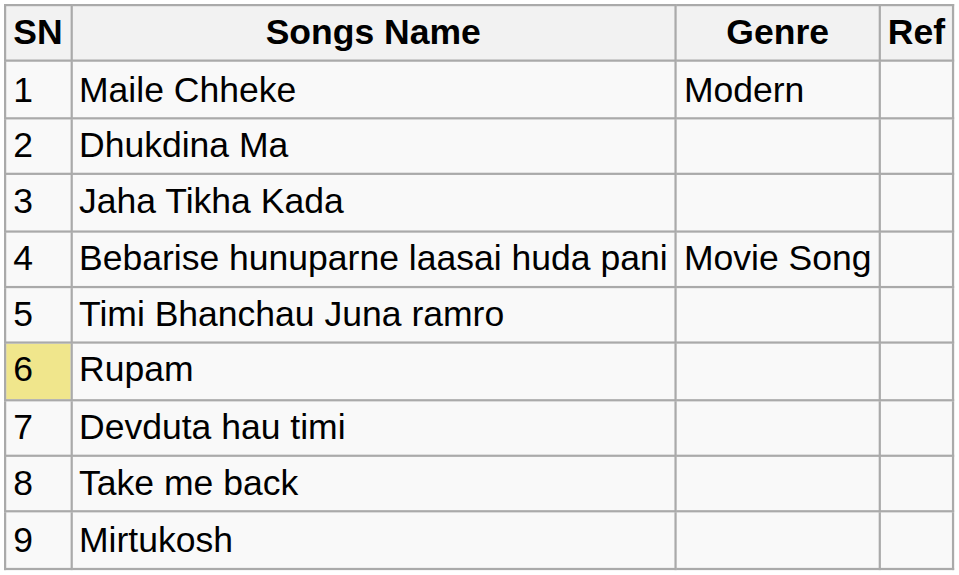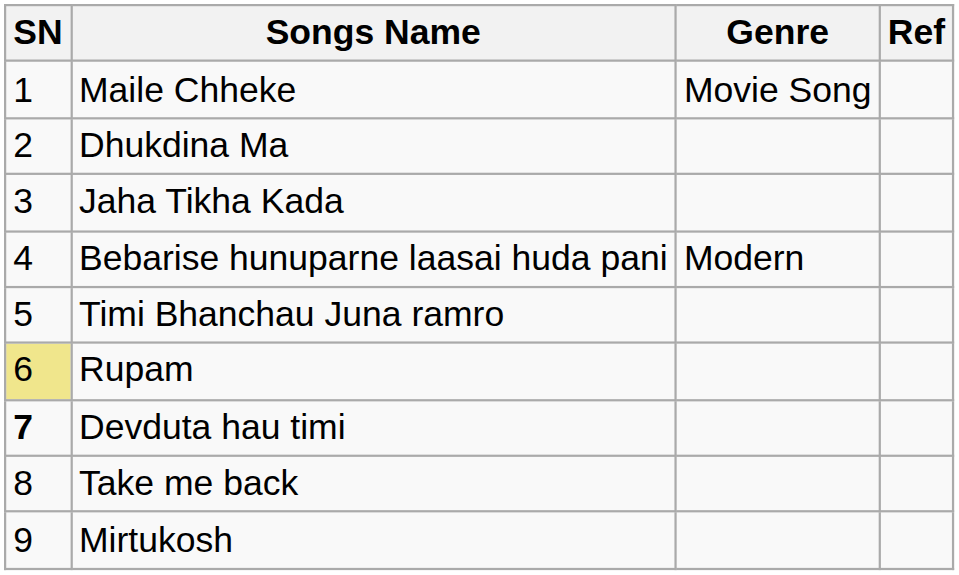 <table class="wikitable sortable">
 <tr>
 <th>SN</th>
 <th>Songs Name</th>
 <th>Genre</th>
 <th>Ref</th>
 </tr>
 <tr>
 <td>1</td>
 <td>Maile Chheke</td>
-<td>Modern</td>
+<td>Movie Song</td>
 <td></td>
 </tr>
 <tr>
 <td>2</td>
 <td>Dhukdina Ma</td>
 <td></td>
 <td></td>
 </tr>
 <tr>
 <td>3</td>
 <td>Jaha Tikha Kada</td>
 <td></td>
 <td></td>
 </tr>
 <tr>
 <td>4</td>
 <td>Bebarise hunuparne laasai huda pani</td>
-<td>Movie Song</td>
+<td>Modern</td>
 <td></td>
 </tr>
 <tr>
 <td>5</td>
 <td>Timi Bhanchau Juna ramro</td>
 <td></td>
 <td></td>
 </tr>
 <tr>
 <td style="background: khaki;">6</td>
 <td>Rupam</td>
 <td></td>
 <td></td>
 </tr>
 <tr>
-<td>7</td>
+<td><strong>7</strong></td>
 <td>Devduta hau timi</td>
 <td></td>
 <td></td>
 </tr>
 <tr>
 <td>8</td>
 <td>Take me back</td>
 <td></td>
 <td></td>
 </tr>
 <tr>
 <td>9</td>
 <td>Mirtukosh</td>
 <td></td>
 <td></td>
 </tr>
 </table>
